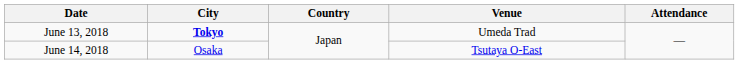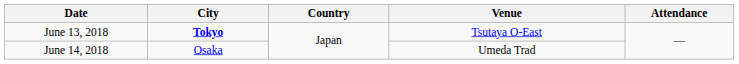 <table class="wikitable" style="text-align:center;">
 <tr>
 <th scope="col" style="width:12em">Date</th>
 <th scope="col" style="width:10em">City</th>
 <th scope="col" style="width:10em">Country</th>
 <th scope="col" style="width:20em">Venue</th>
 <th scope="col" style="width:9em">Attendance</th>
 </tr>
 <tr>
 <td>June 13, 2018</td>
 <td><strong><a href='#'>Tokyo</a></strong></td>
 <td rowspan=2>Japan</td>
-<td>Umeda Trad</td>
+<td><a href='#'>Tsutaya O-East</a></td>
 <td rowspan=2>—</td>
 </tr>
 <tr>
 <td>June 14, 2018</td>
 <td><a href='#'>Osaka</a></td>
-<td><a href='#'>Tsutaya O-East</a></td>
+<td>Umeda Trad</td>
 </tr>
 </table>
